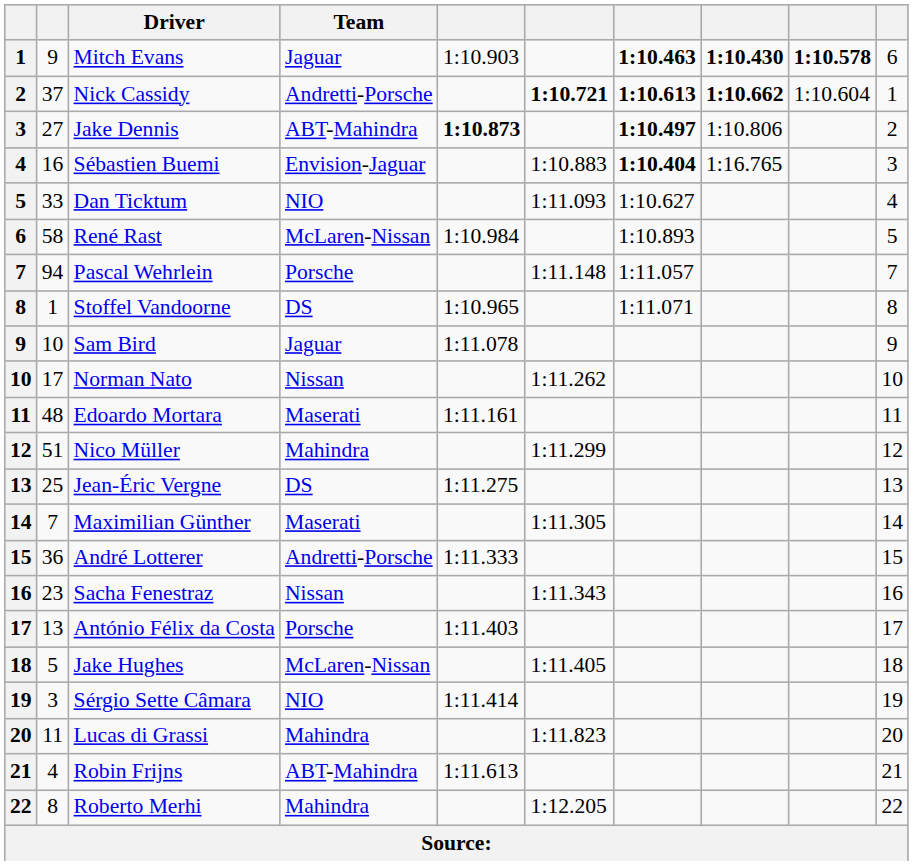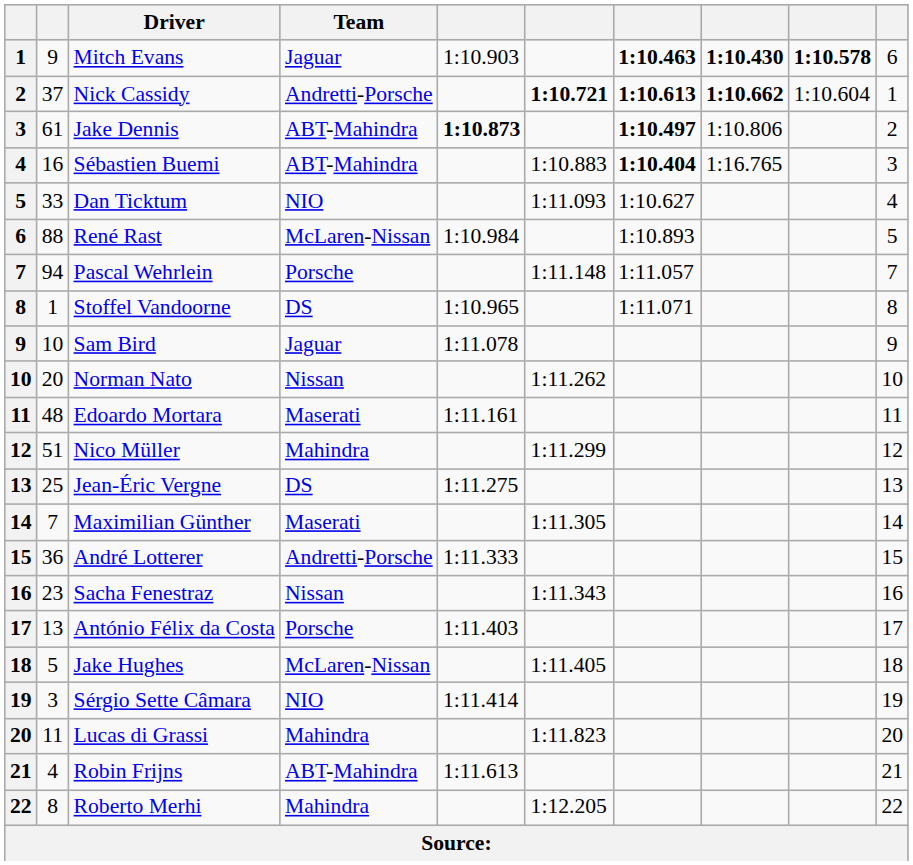 <table class="wikitable sortable" style="font-size: 85%">
 <tr>
 <th scope="col"></th>
 <th scope="col"></th>
 <th scope="col">Driver</th>
 <th scope="col">Team</th>
 <th scope="col"></th>
 <th scope="col"></th>
 <th scope="col"></th>
 <th scope="col"></th>
 <th scope="col"></th>
 <th scope="col"></th>
 </tr>
 <tr>
 <th scope="row">1</th>
 <td align="center">9</td>
 <td data-sort-value=""> <a href='#'>Mitch Evans</a></td>
 <td><a href='#'>Jaguar</a></td>
 <td>1:10.903</td>
 <td></td>
 <td><strong>1:10.463</strong></td>
 <td><strong>1:10.430</strong></td>
 <td><strong>1:10.578</strong></td>
 <td align="center">6</td>
 </tr>
 <tr>
 <th scope="row">2</th>
 <td align="center">37</td>
 <td data-sort-value=""> <a href='#'>Nick Cassidy</a></td>
 <td><a href='#'>Andretti</a>-<a href='#'>Porsche</a></td>
 <td></td>
 <td><strong>1:10.721</strong></td>
 <td><strong>1:10.613</strong></td>
 <td><strong>1:10.662</strong></td>
 <td>1:10.604</td>
 <td align="center">1</td>
 </tr>
 <tr>
 <th scope="row">3</th>
-<td align="center">27</td>
+<td align="center">61</td>
 <td data-sort-value=""> <a href='#'>Jake Dennis</a></td>
 <td><a href='#'>ABT</a>-<a href='#'>Mahindra</a></td>
 <td><strong>1:10.873</strong></td>
 <td></td>
 <td><strong>1:10.497</strong></td>
 <td>1:10.806</td>
 <td></td>
 <td align="center">2</td>
 </tr>
 <tr>
 <th scope="row">4</th>
 <td align="center">16</td>
 <td data-sort-value="TIC"> <a href='#'>Sébastien Buemi</a></td>
-<td><a href='#'>Envision</a>-<a href='#'>Jaguar</a></td>
+<td><a href='#'>ABT</a>-<a href='#'>Mahindra</a></td>
 <td></td>
 <td>1:10.883</td>
 <td><strong>1:10.404</strong></td>
 <td>1:16.765</td>
 <td></td>
 <td align="center">3</td>
 </tr>
 <tr>
 <th scope="row">5</th>
 <td align="center">33</td>
 <td data-sort-value=""> <a href='#'>Dan Ticktum</a></td>
 <td><a href='#'>NIO</a></td>
 <td></td>
 <td>1:11.093</td>
 <td>1:10.627</td>
 <td></td>
 <td></td>
 <td align="center">4</td>
 </tr>
 <tr>
 <th scope="row">6</th>
-<td align="center">58</td>
+<td align="center">88</td>
 <td data-sort-value=""> <a href='#'>René Rast</a></td>
 <td><a href='#'>McLaren</a>-<a href='#'>Nissan</a></td>
 <td>1:10.984</td>
 <td></td>
 <td>1:10.893</td>
 <td></td>
 <td></td>
 <td align="center">5</td>
 </tr>
 <tr>
 <th scope="row">7</th>
 <td align="center">94</td>
 <td data-sort-value=""> <a href='#'>Pascal Wehrlein</a></td>
 <td><a href='#'>Porsche</a></td>
 <td></td>
 <td>1:11.148</td>
 <td>1:11.057</td>
 <td></td>
 <td></td>
 <td align="center">7</td>
 </tr>
 <tr>
 <th scope="row">8</th>
 <td align="center">1</td>
 <td data-sort-value=""> <a href='#'>Stoffel Vandoorne</a></td>
 <td><a href='#'>DS</a></td>
 <td>1:10.965</td>
 <td></td>
 <td>1:11.071</td>
 <td></td>
 <td></td>
 <td align="center">8</td>
 </tr>
 <tr>
 <th scope="row">9</th>
 <td align="center">10</td>
 <td data-sort-value=""> <a href='#'>Sam Bird</a></td>
 <td><a href='#'>Jaguar</a></td>
 <td>1:11.078</td>
 <td></td>
 <td></td>
 <td></td>
 <td></td>
 <td align="center">9</td>
 </tr>
 <tr>
 <th scope="row">10</th>
-<td align="center">17</td>
+<td align="center">20</td>
 <td data-sort-value=""> <a href='#'>Norman Nato</a></td>
 <td><a href='#'>Nissan</a></td>
 <td></td>
 <td>1:11.262</td>
 <td></td>
 <td></td>
 <td></td>
 <td align="center">10</td>
 </tr>
 <tr>
 <th scope="row">11</th>
 <td align="center">48</td>
 <td data-sort-value=""> <a href='#'>Edoardo Mortara</a></td>
 <td><a href='#'>Maserati</a></td>
 <td>1:11.161</td>
 <td></td>
 <td></td>
 <td></td>
 <td></td>
 <td align="center">11</td>
 </tr>
 <tr>
 <th scope="row">12</th>
 <td align="center">51</td>
 <td data-sort-value=""> <a href='#'>Nico Müller</a></td>
 <td><a href='#'>Mahindra</a></td>
 <td></td>
 <td>1:11.299</td>
 <td></td>
 <td></td>
 <td></td>
 <td align="center">12</td>
 </tr>
 <tr>
 <th scope="row">13</th>
 <td align="center">25</td>
 <td data-sort-value=""> <a href='#'>Jean-Éric Vergne</a></td>
 <td><a href='#'>DS</a></td>
 <td>1:11.275</td>
 <td></td>
 <td></td>
 <td></td>
 <td></td>
 <td align="center">13</td>
 </tr>
 <tr>
 <th scope="row">14</th>
 <td align="center">7</td>
 <td data-sort-value=""> <a href='#'>Maximilian Günther</a></td>
 <td><a href='#'>Maserati</a></td>
 <td></td>
 <td>1:11.305</td>
 <td></td>
 <td></td>
 <td></td>
 <td align="center">14</td>
 </tr>
 <tr>
 <th scope="row">15</th>
 <td align="center">36</td>
 <td data-sort-value=""> <a href='#'>André Lotterer</a></td>
 <td><a href='#'>Andretti</a>-<a href='#'>Porsche</a></td>
 <td>1:11.333</td>
 <td></td>
 <td></td>
 <td></td>
 <td></td>
 <td align="center">15</td>
 </tr>
 <tr>
 <th scope="row">16</th>
 <td align="center">23</td>
 <td data-sort-value=""> <a href='#'>Sacha Fenestraz</a></td>
 <td><a href='#'>Nissan</a></td>
 <td></td>
 <td>1:11.343</td>
 <td></td>
 <td></td>
 <td></td>
 <td align="center">16</td>
 </tr>
 <tr>
 <th scope="row">17</th>
 <td align="center">13</td>
 <td data-sort-value=""> <a href='#'>António Félix da Costa</a></td>
 <td><a href='#'>Porsche</a></td>
 <td>1:11.403</td>
 <td></td>
 <td></td>
 <td></td>
 <td></td>
 <td align="center">17</td>
 </tr>
 <tr>
 <th scope="row">18</th>
 <td align="center">5</td>
 <td data-sort-value=""> <a href='#'>Jake Hughes</a></td>
 <td><a href='#'>McLaren</a>-<a href='#'>Nissan</a></td>
 <td></td>
 <td>1:11.405</td>
 <td></td>
 <td></td>
 <td></td>
 <td align="center">18</td>
 </tr>
 <tr>
 <th scope="row">19</th>
 <td align="center">3</td>
 <td data-sort-value=""> <a href='#'>Sérgio Sette Câmara</a></td>
 <td><a href='#'>NIO</a></td>
 <td>1:11.414</td>
 <td></td>
 <td></td>
 <td></td>
 <td></td>
 <td align="center">19</td>
 </tr>
 <tr>
 <th scope="row">20</th>
 <td align="center">11</td>
 <td data-sort-value=""> <a href='#'>Lucas di Grassi</a></td>
 <td><a href='#'>Mahindra</a></td>
 <td></td>
 <td>1:11.823</td>
 <td></td>
 <td></td>
 <td></td>
 <td align="center">20</td>
 </tr>
 <tr>
 <th scope="row">21</th>
 <td align="center">4</td>
 <td data-sort-value=""> <a href='#'>Robin Frijns</a></td>
 <td><a href='#'>ABT</a>-<a href='#'>Mahindra</a></td>
 <td>1:11.613</td>
 <td></td>
 <td></td>
 <td></td>
 <td></td>
 <td align="center">21</td>
 </tr>
 <tr>
 <th scope="row">22</th>
 <td align="center">8</td>
 <td data-sort-value=""> <a href='#'>Roberto Merhi</a></td>
 <td><a href='#'>Mahindra</a></td>
 <td></td>
 <td>1:12.205</td>
 <td></td>
 <td></td>
 <td></td>
 <td align="center">22</td>
 </tr>
 <tr>
 <th colspan="10">Source:</th>
 </tr>
 </table>
